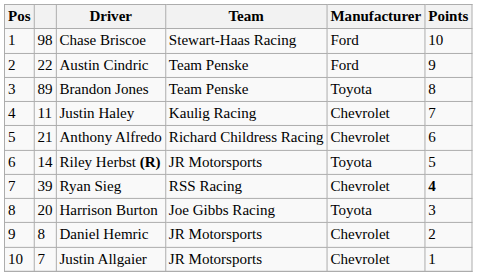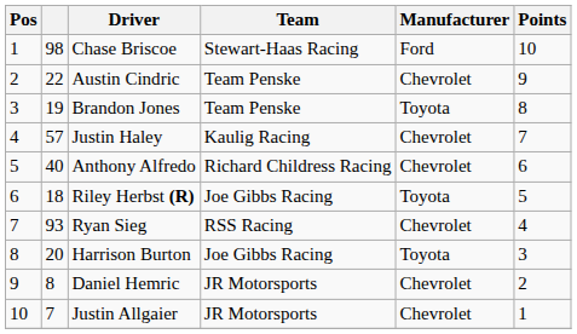 <table class="wikitable" style="font-size:98%">
 <tr>
 <th>Pos</th>
 <th></th>
 <th>Driver</th>
 <th>Team</th>
 <th>Manufacturer</th>
 <th>Points</th>
 </tr>
 <tr>
 <td>1</td>
 <td>98</td>
 <td>Chase Briscoe</td>
 <td>Stewart-Haas Racing</td>
 <td>Ford</td>
 <td>10</td>
 </tr>
 <tr>
 <td>2</td>
 <td>22</td>
 <td>Austin Cindric</td>
 <td>Team Penske</td>
-<td>Ford</td>
+<td>Chevrolet</td>
 <td>9</td>
 </tr>
 <tr>
 <td>3</td>
-<td>89</td>
+<td>19</td>
 <td>Brandon Jones</td>
 <td>Team Penske</td>
 <td>Toyota</td>
 <td>8</td>
 </tr>
 <tr>
 <td>4</td>
-<td>11</td>
+<td>57</td>
 <td>Justin Haley</td>
 <td>Kaulig Racing</td>
 <td>Chevrolet</td>
 <td>7</td>
 </tr>
 <tr>
 <td>5</td>
-<td>21</td>
+<td>40</td>
 <td>Anthony Alfredo</td>
 <td>Richard Childress Racing</td>
 <td>Chevrolet</td>
 <td>6</td>
 </tr>
 <tr>
 <td>6</td>
-<td>14</td>
+<td>18</td>
 <td>Riley Herbst <strong>(R)</strong></td>
-<td>JR Motorsports</td>
+<td>Joe Gibbs Racing</td>
 <td>Toyota</td>
 <td>5</td>
 </tr>
 <tr>
 <td>7</td>
-<td>39</td>
+<td>93</td>
 <td>Ryan Sieg</td>
 <td>RSS Racing</td>
 <td>Chevrolet</td>
-<td><strong>4</strong></td>
+<td>4</td>
 </tr>
 <tr>
 <td>8</td>
 <td>20</td>
 <td>Harrison Burton</td>
 <td>Joe Gibbs Racing</td>
 <td>Toyota</td>
 <td>3</td>
 </tr>
 <tr>
 <td>9</td>
 <td>8</td>
 <td>Daniel Hemric</td>
 <td>JR Motorsports</td>
 <td>Chevrolet</td>
 <td>2</td>
 </tr>
 <tr>
 <td>10</td>
 <td>7</td>
 <td>Justin Allgaier</td>
 <td>JR Motorsports</td>
 <td>Chevrolet</td>
 <td>1</td>
 </tr>
 <tr>
 </tr>
 </table>
